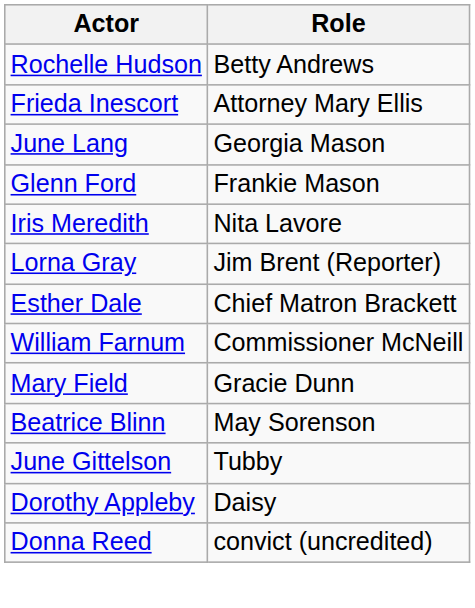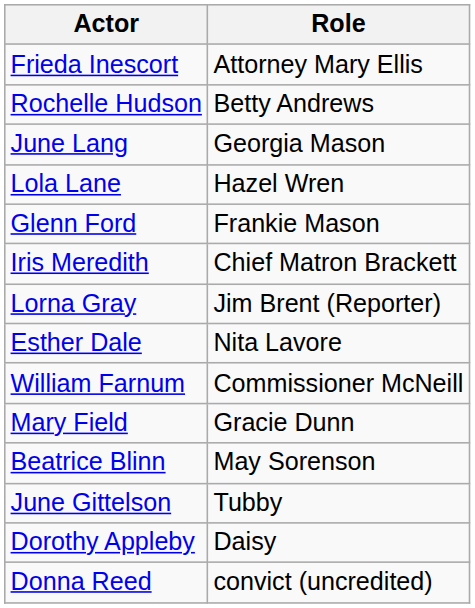 <table class="wikitable">
 <tr>
 <th>Actor</th>
 <th>Role</th>
 </tr>
 <tr>
+<td><a href='#'>Frieda Inescort</a></td>
+<td>Attorney Mary Ellis</td>
+</tr>
+<tr>
 <td><a href='#'>Rochelle Hudson</a></td>
 <td>Betty Andrews</td>
 </tr>
 <tr>
-<td><a href='#'>Frieda Inescort</a></td>
-<td>Attorney Mary Ellis</td>
+<td><a href='#'>June Lang</a></td>
+<td>Georgia Mason</td>
 </tr>
 <tr>
-<td><a href='#'>June Lang</a></td>
-<td>Georgia Mason</td>
+<td><a href='#'>Lola Lane</a></td>
+<td>Hazel Wren</td>
 </tr>
 <tr>
 <td><a href='#'>Glenn Ford</a></td>
 <td>Frankie Mason</td>
 </tr>
 <tr>
 <td><a href='#'>Iris Meredith</a></td>
-<td>Nita Lavore</td>
+<td>Chief Matron Brackett</td>
 </tr>
 <tr>
 <td><a href='#'>Lorna Gray</a></td>
 <td>Jim Brent (Reporter)</td>
 </tr>
 <tr>
 <td><a href='#'>Esther Dale</a></td>
-<td>Chief Matron Brackett</td>
+<td>Nita Lavore</td>
 </tr>
 <tr>
 <td><a href='#'>William Farnum</a></td>
 <td>Commissioner McNeill</td>
 </tr>
 <tr>
 <td><a href='#'>Mary Field</a></td>
 <td>Gracie Dunn</td>
 </tr>
 <tr>
 <td><a href='#'>Beatrice Blinn</a></td>
 <td>May Sorenson</td>
 </tr>
 <tr>
 <td><a href='#'>June Gittelson</a></td>
 <td>Tubby</td>
 </tr>
 <tr>
 <td><a href='#'>Dorothy Appleby</a></td>
 <td>Daisy</td>
 </tr>
 <tr>
 <td><a href='#'>Donna Reed</a></td>
 <td>convict (uncredited)</td>
 </tr>
 </table>
